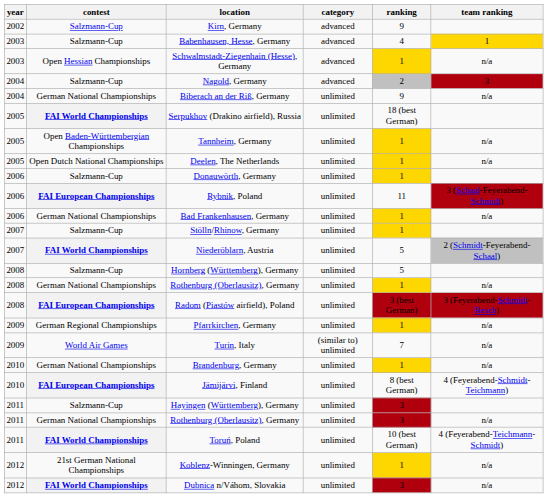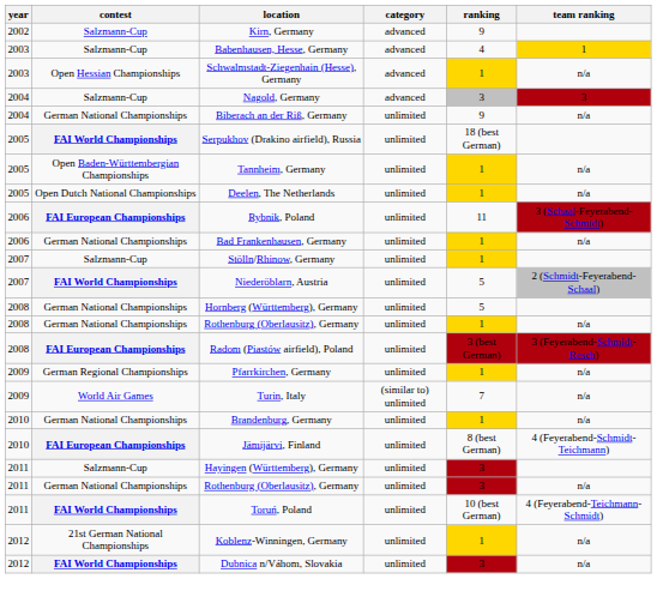 <table class="wikitable" style="font-size: 90%;">
 <tr>
 <th>year</th>
 <th>contest</th>
 <th>location</th>
 <th>category</th>
 <th>ranking</th>
 <th>team ranking</th>
 </tr>
 <tr>
 <td align=center>2002</td>
 <td align=center><a href='#'>Salzmann-Cup</a></td>
 <td align=center><a href='#'>Kirn</a>, Germany</td>
 <td align=center>advanced</td>
 <td align=center>9</td>
 <td align=center></td>
 </tr>
 <tr>
 <td align=center>2003</td>
 <td align=center>Salzmann-Cup</td>
 <td align=center><a href='#'>Babenhausen, Hesse</a>, Germany</td>
 <td align=center>advanced</td>
 <td align=center>4</td>
 <td bgcolor="gold" align=center>1</td>
 </tr>
 <tr>
 <td align=center>2003</td>
 <td align=center>Open <a href='#'>Hessian</a> Championships</td>
 <td align=center><a href='#'>Schwalmstadt-Ziegenhain (Hesse)</a>, Germany</td>
 <td align=center>advanced</td>
 <td bgcolor="gold" align=center>1</td>
 <td align=center>n/a</td>
 </tr>
 <tr>
 <td align=center>2004</td>
 <td align=center>Salzmann-Cup</td>
 <td align=center><a href='#'>Nagold</a>, Germany</td>
 <td align=center>advanced</td>
-<td bgcolor="silver" align=center>2</td>
+<td bgcolor="silver" align=center>3</td>
 <td bgcolor="bronze" align=center>3</td>
 </tr>
 <tr>
 <td align=center>2004</td>
 <td align=center>German National Championships</td>
 <td align=center><a href='#'>Biberach an der Riß</a>, Germany</td>
 <td align=center>unlimited</td>
 <td align=center>9</td>
 <td align=center>n/a</td>
 </tr>
 <tr>
 <td align=center>2005</td>
 <th align=center><a href='#'>FAI World Championships</a></th>
 <td align=center><a href='#'>Serpukhov</a> (Drakino airfield), Russia</td>
 <td align=center>unlimited</td>
 <td align=center>18 (best German)</td>
 <td align=center></td>
 </tr>
 <tr>
 <td align=center>2005</td>
 <td align=center>Open <a href='#'>Baden-Württembergian</a> Championships</td>
 <td align=center><a href='#'>Tannheim</a>, Germany</td>
 <td align=center>unlimited</td>
 <td bgcolor="gold" align=center>1</td>
 <td align=center>n/a</td>
 </tr>
 <tr>
 <td align=center>2005</td>
 <td align=center>Open Dutch National Championships</td>
 <td align=center><a href='#'>Deelen</a>, The Netherlands</td>
 <td align=center>unlimited</td>
 <td bgcolor="gold" align=center>1</td>
 <td align=center>n/a</td>
 </tr>
 <tr>
 <td align=center>2006</td>
-<td align=center>Salzmann-Cup</td>
-<td align=center><a href='#'>Donauwörth</a>, Germany</td>
-<td align=center>unlimited</td>
-<td bgcolor="gold" align=center>1</td>
-<td align=center></td>
-</tr>
-<tr>
-<td align=center>2006</td>
 <th align=center><a href='#'>FAI European Championships</a></th>
 <td align=center><a href='#'>Rybnik</a>, Poland</td>
 <td align=center>unlimited</td>
 <td align=center>11</td>
 <td bgcolor="bronze" align=center>3 (<a href='#'>Schaal</a>-Feyerabend-<a href='#'>Schmidt</a>)</td>
 </tr>
 <tr>
 <td align=center>2006</td>
 <td align=center>German National Championships</td>
 <td align=center><a href='#'>Bad Frankenhausen</a>, Germany</td>
 <td align=center>unlimited</td>
 <td bgcolor="gold" align=center>1</td>
 <td align=center>n/a</td>
 </tr>
 <tr>
 <td align=center>2007</td>
 <td align=center>Salzmann-Cup</td>
 <td align=center><a href='#'>Stölln</a>/<a href='#'>Rhinow</a>, Germany</td>
 <td align=center>unlimited</td>
 <td bgcolor="gold" align=center>1</td>
 <td align=center></td>
 </tr>
 <tr>
 <td align=center>2007</td>
 <th align=center><a href='#'>FAI World Championships</a></th>
 <td align=center><a href='#'>Niederöblarn</a>, Austria</td>
 <td align=center>unlimited</td>
 <td align=center>5</td>
 <td bgcolor="silver" align=center>2 (<a href='#'>Schmidt</a>-Feyerabend-<a href='#'>Schaal</a>)</td>
 </tr>
 <tr>
 <td align=center>2008</td>
-<td align=center>Salzmann-Cup</td>
+<td align=center>German National Championships</td>
 <td align=center><a href='#'>Hornberg</a> (<a href='#'>Württemberg</a>), Germany</td>
 <td align=center>unlimited</td>
 <td align=center>5</td>
 <td align=center></td>
 </tr>
 <tr>
 <td align=center>2008</td>
 <td align=center>German National Championships</td>
 <td align=center><a href='#'>Rothenburg (Oberlausitz)</a>, Germany</td>
 <td align=center>unlimited</td>
 <td bgcolor="gold" align=center>1</td>
 <td align=center>n/a</td>
 </tr>
 <tr>
 <td align=center>2008</td>
 <th align=center><a href='#'>FAI European Championships</a></th>
 <td align=center><a href='#'>Radom</a> (<a href='#'>Piastów</a> airfield), Poland</td>
 <td align=center>unlimited</td>
 <td bgcolor="bronze" align=center>3 (best German)</td>
 <td bgcolor="bronze" align=center>3 (Feyerabend-<a href='#'>Schmidt</a>-<a href='#'>Resch</a>)</td>
 </tr>
 <tr>
 <td align=center>2009</td>
 <td align=center>German Regional Championships</td>
 <td align=center><a href='#'>Pfarrkirchen</a>, Germany</td>
 <td align=center>unlimited</td>
 <td bgcolor="gold" align=center>1</td>
 <td align=center>n/a</td>
 </tr>
 <tr>
 <td align=center>2009</td>
 <td align=center><a href='#'>World Air Games</a></td>
 <td align=center><a href='#'>Turin</a>, Italy</td>
 <td align=center>(similar to) unlimited</td>
 <td align=center>7</td>
 <td align=center>n/a</td>
 </tr>
 <tr>
 <td align=center>2010</td>
 <td align=center>German National Championships</td>
 <td align=center><a href='#'>Brandenburg</a>, Germany</td>
 <td align=center>unlimited</td>
 <td bgcolor="gold" align=center>1</td>
 <td align=center>n/a</td>
 </tr>
 <tr>
 <td align=center>2010</td>
 <th align=center><a href='#'>FAI European Championships</a></th>
 <td align=center><a href='#'>Jämijärvi</a>, Finland</td>
 <td align=center>unlimited</td>
 <td align=center>8 (best German)</td>
 <td align=center>4 (Feyerabend-<a href='#'>Schmidt</a>-<a href='#'>Teichmann</a>)</td>
 </tr>
 <tr>
 <td align=center>2011</td>
 <td align=center>Salzmann-Cup</td>
 <td align=center><a href='#'>Hayingen</a> (<a href='#'>Württemberg</a>), Germany</td>
 <td align=center>unlimited</td>
 <td bgcolor="bronze" align=center>3</td>
 <td align=center></td>
 </tr>
 <tr>
 <td align=center>2011</td>
 <td align=center>German National Championships</td>
 <td align=center><a href='#'>Rothenburg (Oberlausitz)</a>, Germany</td>
 <td align=center>unlimited</td>
 <td bgcolor="bronze" align=center>3</td>
 <td align=center>n/a</td>
 </tr>
 <tr>
 <td align=center>2011</td>
 <th align=center><a href='#'>FAI World Championships</a></th>
 <td align=center><a href='#'>Toruń</a>, Poland</td>
 <td align=center>unlimited</td>
 <td align=center>10 (best German)</td>
 <td align=center>4 (Feyerabend-<a href='#'>Teichmann</a>-<a href='#'>Schmidt</a>)</td>
 </tr>
 <tr>
 <td align=center>2012</td>
 <td align=center>21st German National Championships</td>
 <td align=center><a href='#'>Koblenz</a>-Winningen, Germany</td>
 <td align=center>unlimited</td>
 <td bgcolor="gold" align=center>1</td>
 <td align=center>n/a</td>
 </tr>
 <tr>
 <td align=center>2012</td>
 <th align=center><a href='#'>FAI World Championships</a></th>
 <td align=center><a href='#'>Dubnica</a> n/Váhom, Slovakia</td>
 <td align=center>unlimited</td>
 <td bgcolor="bronze" align=center>3</td>
 <td align=center>n/a</td>
 </tr>
 </table>
